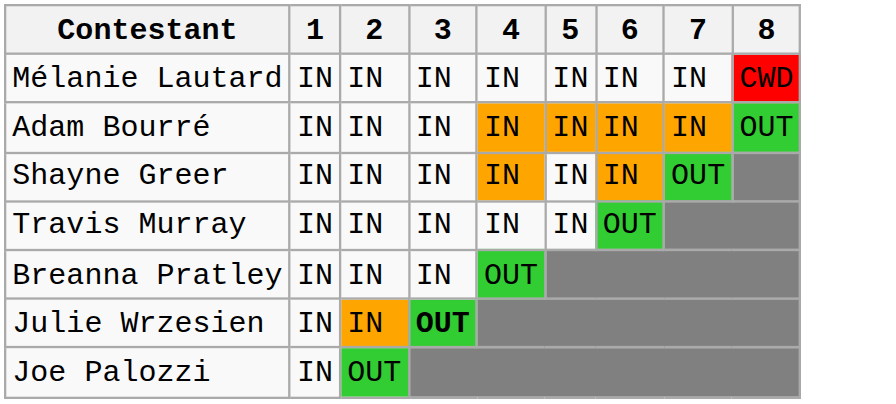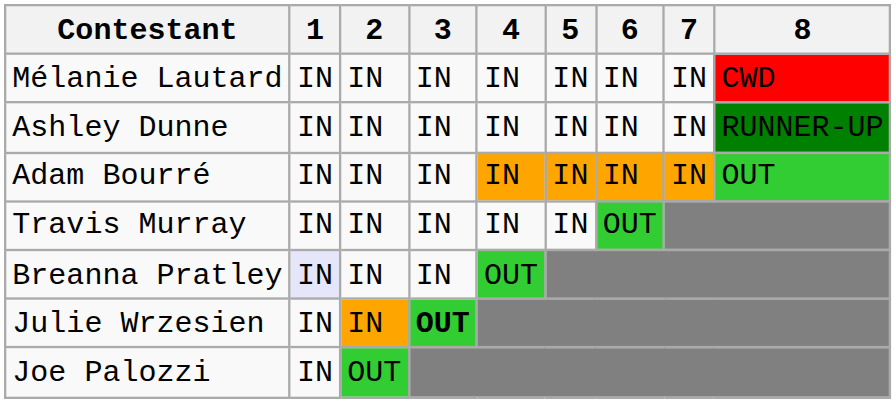 <table class="wikitable">
 <tr>
 <th>Contestant</th>
 <th>1</th>
 <th>2</th>
 <th>3</th>
 <th>4</th>
 <th>5</th>
 <th>6</th>
 <th>7</th>
 <th>8</th>
 </tr>
 <tr>
 <td>Mélanie Lautard</td>
 <td>IN</td>
 <td>IN</td>
 <td>IN</td>
 <td>IN</td>
 <td>IN</td>
 <td>IN</td>
 <td>IN</td>
 <td style="background-color:red">CWD</td>
 </tr>
 <tr>
+<td>Ashley Dunne</td>
+<td>IN</td>
+<td>IN</td>
+<td>IN</td>
+<td>IN</td>
+<td>IN</td>
+<td>IN</td>
+<td>IN</td>
+<td style="background-color:green">RUNNER-UP</td>
+</tr>
+<tr>
 <td>Adam Bourré</td>
 <td>IN</td>
 <td>IN</td>
 <td>IN</td>
 <td style="background-color:orange">IN</td>
 <td style="background-color:orange">IN</td>
 <td style="background-color:orange">IN</td>
 <td style="background-color:orange">IN</td>
 <td style="background-color:limegreen">OUT</td>
-</tr>
-<tr>
-<td>Shayne Greer</td>
-<td>IN</td>
-<td>IN</td>
-<td>IN</td>
-<td style="background-color:orange">IN</td>
-<td>IN</td>
-<td style="background-color:orange">IN</td>
-<td style="background-color:limegreen">OUT</td>
-<td style="background-color:gray" colspan="1"></td>
 </tr>
 <tr>
 <td>Travis Murray</td>
 <td>IN</td>
 <td>IN</td>
 <td>IN</td>
 <td>IN</td>
 <td>IN</td>
 <td style="background-color:limegreen">OUT</td>
 <td style="background-color:gray" colspan="2"></td>
 </tr>
 <tr>
 <td>Breanna Pratley</td>
-<td>IN</td>
+<td style="background: lavender;">IN</td>
 <td>IN</td>
 <td>IN</td>
 <td style="background-color:limegreen">OUT</td>
 <td style="background-color:gray" colspan="4"></td>
 </tr>
 <tr>
 <td>Julie Wrzesien</td>
 <td>IN</td>
 <td style="background-color:orange">IN</td>
 <td style="background-color:limegreen"><strong>OUT</strong></td>
 <td style="background-color:gray" colspan="5"></td>
 </tr>
 <tr>
 <td>Joe Palozzi</td>
 <td>IN</td>
 <td style="background-color:limegreen">OUT</td>
 <td style="background-color:gray" colspan="6"></td>
 </tr>
 </table>
